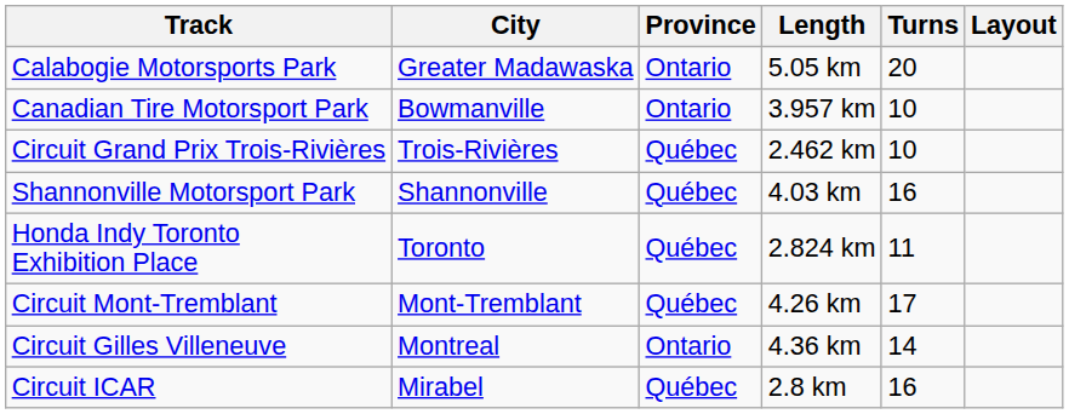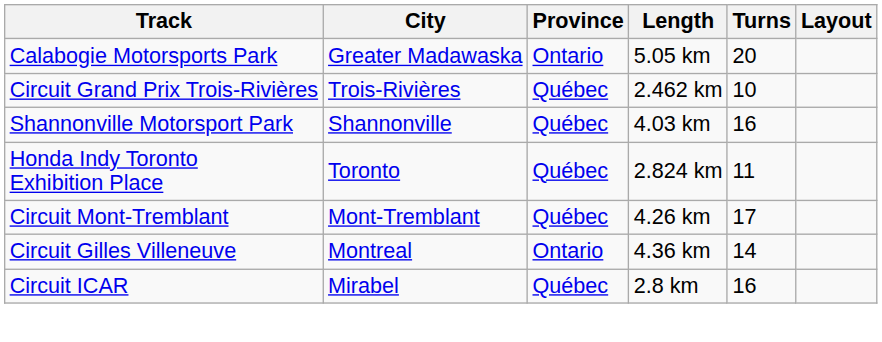 <table class="wikitable sortable">
 <tr>
 <th>Track</th>
 <th>City</th>
 <th>Province</th>
 <th>Length</th>
 <th>Turns</th>
 <th>Layout</th>
 </tr>
 <tr>
 <td><a href='#'>Calabogie Motorsports Park</a></td>
 <td><a href='#'>Greater Madawaska</a><br><small></small></td>
 <td><a href='#'>Ontario</a></td>
 <td>5.05 km</td>
 <td>20</td>
-<td></td>
-</tr>
-<tr>
-<td><a href='#'>Canadian Tire Motorsport Park</a></td>
-<td><a href='#'>Bowmanville</a> <br><small></small></td>
-<td><a href='#'>Ontario</a></td>
-<td>3.957 km</td>
-<td>10</td>
 <td></td>
 </tr>
 <tr>
 <td><a href='#'>Circuit Grand Prix Trois-Rivières</a></td>
 <td><a href='#'>Trois-Rivières</a><br><small></small></td>
 <td><a href='#'>Québec</a></td>
 <td>2.462 km</td>
 <td>10</td>
 <td></td>
 </tr>
 <tr>
 <td><a href='#'>Shannonville Motorsport Park</a></td>
 <td><a href='#'>Shannonville</a><br><small></small></td>
 <td><a href='#'>Québec</a></td>
 <td>4.03 km</td>
 <td>16</td>
 <td></td>
 </tr>
 <tr>
 <td><a href='#'>Honda Indy Toronto</a><br><a href='#'>Exhibition Place</a></td>
 <td><a href='#'>Toronto</a><br><small></small></td>
 <td><a href='#'>Québec</a></td>
 <td>2.824 km</td>
 <td>11</td>
 <td></td>
 </tr>
 <tr>
 <td><a href='#'>Circuit Mont-Tremblant</a></td>
 <td><a href='#'>Mont-Tremblant</a> <br><small></small></td>
 <td><a href='#'>Québec</a></td>
 <td>4.26 km</td>
 <td>17</td>
 <td></td>
 </tr>
 <tr>
 <td><a href='#'>Circuit Gilles Villeneuve</a></td>
 <td><a href='#'>Montreal</a> <br><small></small></td>
 <td><a href='#'>Ontario</a></td>
 <td>4.36 km</td>
 <td>14</td>
 <td></td>
 </tr>
 <tr>
 <td><a href='#'>Circuit ICAR</a></td>
 <td><a href='#'>Mirabel</a><br><small></small></td>
 <td><a href='#'>Québec</a></td>
 <td>2.8 km</td>
 <td>16</td>
 <td></td>
 </tr>
 </table>
